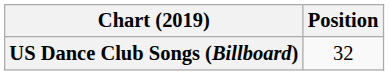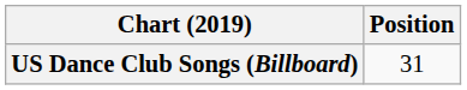 <table class="wikitable plainrowheaders" style="text-align:center">
 <tr>
 <th scope="col">Chart (2019)</th>
 <th scope="col">Position</th>
 </tr>
 <tr>
 <th scope="row">US Dance Club Songs (<em>Billboard</em>)</th>
-<td>32</td>
+<td>31</td>
 </tr>
 </table>
